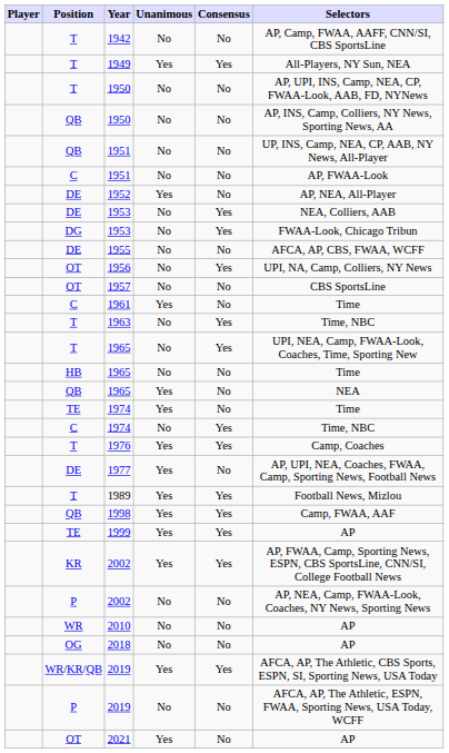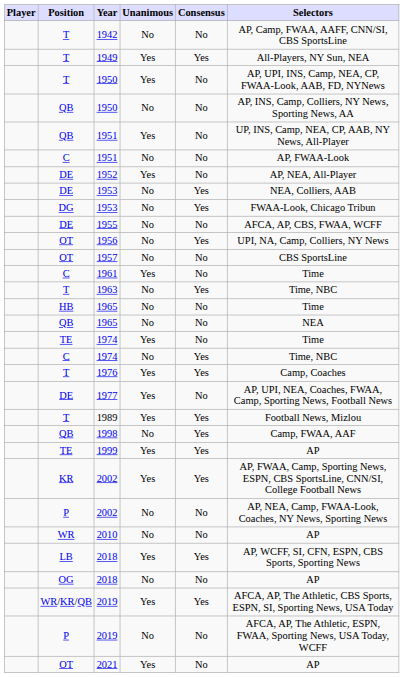 <table class="wikitable sortable" style="text-align:center">
 <tr>
 <th style="background:#ddf">Player</th>
 <th style="background:#ddf">Position</th>
 <th style="background:#ddf">Year</th>
 <th style="background:#ddf">Unanimous</th>
 <th style="background:#ddf">Consensus</th>
 <th style="background:#ddf">Selectors</th>
 </tr>
 <tr>
 <td></td>
 <td><a href='#'>T</a></td>
 <td><a href='#'>1942</a></td>
 <td>No</td>
 <td>No</td>
 <td>AP, Camp, FWAA, AAFF, CNN/SI, CBS SportsLine</td>
 </tr>
 <tr>
 <td></td>
 <td><a href='#'>T</a></td>
 <td><a href='#'>1949</a></td>
 <td>Yes</td>
 <td>Yes</td>
 <td>All-Players, NY Sun, NEA</td>
 </tr>
 <tr>
 <td><strong></strong></td>
 <td><a href='#'>T</a></td>
 <td><a href='#'>1950</a></td>
-<td>No</td>
+<td>Yes</td>
 <td>No</td>
 <td>AP, UPI, INS, Camp, NEA, CP, FWAA-Look, AAB, FD, NYNews</td>
 </tr>
 <tr>
 <td><strong></strong></td>
 <td><a href='#'>QB</a></td>
 <td><a href='#'>1950</a></td>
 <td>No</td>
 <td>No</td>
 <td>AP, INS, Camp, Colliers, NY News, Sporting News, AA</td>
 </tr>
 <tr>
 <td><strong></strong></td>
 <td><a href='#'>QB</a></td>
 <td><a href='#'>1951</a></td>
-<td>No</td>
+<td>Yes</td>
 <td>No</td>
 <td>UP, INS, Camp, NEA, CP, AAB, NY News, All-Player</td>
 </tr>
 <tr>
 <td></td>
 <td><a href='#'>C</a></td>
 <td><a href='#'>1951</a></td>
 <td>No</td>
 <td>No</td>
 <td>AP, FWAA-Look</td>
 </tr>
 <tr>
 <td></td>
 <td><a href='#'>DE</a></td>
 <td><a href='#'>1952</a></td>
 <td>Yes</td>
 <td>No</td>
 <td>AP, NEA, All-Player</td>
 </tr>
 <tr>
 <td></td>
 <td><a href='#'>DE</a></td>
 <td><a href='#'>1953</a></td>
 <td>No</td>
 <td>Yes</td>
 <td>NEA, Colliers, AAB</td>
 </tr>
 <tr>
 <td></td>
 <td><a href='#'>DG</a></td>
 <td><a href='#'>1953</a></td>
 <td>No</td>
 <td>Yes</td>
 <td>FWAA-Look, Chicago Tribun</td>
 </tr>
 <tr>
 <td></td>
 <td><a href='#'>DE</a></td>
 <td><a href='#'>1955</a></td>
 <td>No</td>
 <td>No</td>
 <td>AFCA, AP, CBS, FWAA, WCFF</td>
 </tr>
 <tr>
 <td><strong></strong></td>
 <td><a href='#'>OT</a></td>
 <td><a href='#'>1956</a></td>
 <td>No</td>
 <td>Yes</td>
 <td>UPI, NA, Camp, Colliers, NY News</td>
 </tr>
 <tr>
 <td><strong></strong></td>
 <td><a href='#'>OT</a></td>
 <td><a href='#'>1957</a></td>
 <td>No</td>
 <td>No</td>
 <td>CBS SportsLine</td>
 </tr>
 <tr>
 <td></td>
 <td><a href='#'>C</a></td>
 <td><a href='#'>1961</a></td>
 <td>Yes</td>
 <td>No</td>
 <td>Time</td>
 </tr>
 <tr>
 <td></td>
 <td><a href='#'>T</a></td>
 <td><a href='#'>1963</a></td>
 <td>No</td>
 <td>Yes</td>
 <td>Time, NBC</td>
 </tr>
 <tr>
-<td><strong></strong></td>
-<td><a href='#'>T</a></td>
-<td><a href='#'>1965</a></td>
-<td>No</td>
-<td>Yes</td>
-<td>UPI, NEA, Camp, FWAA-Look, Coaches, Time, Sporting New</td>
-</tr>
-<tr>
 <td></td>
 <td><a href='#'>HB</a></td>
 <td><a href='#'>1965</a></td>
 <td>No</td>
 <td>No</td>
 <td>Time</td>
 </tr>
 <tr>
 <td></td>
 <td><a href='#'>QB</a></td>
 <td><a href='#'>1965</a></td>
-<td>Yes</td>
+<td>No</td>
 <td>No</td>
 <td>NEA</td>
 </tr>
 <tr>
 <td></td>
 <td><a href='#'>TE</a></td>
 <td><a href='#'>1974</a></td>
 <td>Yes</td>
 <td>No</td>
 <td>Time</td>
 </tr>
 <tr>
 <td></td>
 <td><a href='#'>C</a></td>
 <td><a href='#'>1974</a></td>
 <td>No</td>
 <td>Yes</td>
 <td>Time, NBC</td>
 </tr>
 <tr>
 <td></td>
 <td><a href='#'>T</a></td>
 <td><a href='#'>1976</a></td>
 <td>Yes</td>
 <td>Yes</td>
 <td>Camp, Coaches</td>
 </tr>
 <tr>
 <td><strong></strong></td>
 <td><a href='#'>DE</a></td>
 <td><a href='#'>1977</a></td>
 <td>Yes</td>
 <td>No</td>
 <td>AP, UPI, NEA, Coaches, FWAA, Camp, Sporting News, Football News</td>
 </tr>
 <tr>
 <td></td>
 <td><a href='#'>T</a></td>
 <td>1989</td>
 <td>Yes</td>
 <td>Yes</td>
 <td>Football News, Mizlou</td>
 </tr>
 <tr>
 <td></td>
 <td><a href='#'>QB</a></td>
 <td><a href='#'>1998</a></td>
-<td>Yes</td>
+<td>No</td>
 <td>Yes</td>
 <td>Camp, FWAA, AAF</td>
 </tr>
 <tr>
 <td><strong></strong></td>
 <td><a href='#'>TE</a></td>
 <td><a href='#'>1999</a></td>
 <td>Yes</td>
 <td>Yes</td>
 <td>AP</td>
 </tr>
 <tr>
 <td><strong></strong></td>
 <td><a href='#'>KR</a></td>
 <td><a href='#'>2002</a></td>
 <td>Yes</td>
 <td>Yes</td>
 <td>AP, FWAA, Camp, Sporting News, ESPN, CBS SportsLine, CNN/SI, College Football News</td>
 </tr>
 <tr>
 <td></td>
 <td><a href='#'>P</a></td>
 <td><a href='#'>2002</a></td>
 <td>No</td>
 <td>No</td>
 <td>AP, NEA, Camp, FWAA-Look, Coaches, NY News, Sporting News</td>
 </tr>
 <tr>
 <td></td>
 <td><a href='#'>WR</a></td>
 <td><a href='#'>2010</a></td>
 <td>No</td>
 <td>No</td>
 <td>AP</td>
 </tr>
 <tr>
+<td><strong></strong></td>
+<td><a href='#'>LB</a></td>
+<td><a href='#'>2018</a></td>
+<td>Yes</td>
+<td>Yes</td>
+<td>AP, WCFF, SI, CFN, ESPN, CBS Sports, Sporting News</td>
+</tr>
+<tr>
 <td></td>
 <td><a href='#'>OG</a></td>
 <td><a href='#'>2018</a></td>
 <td>No</td>
 <td>No</td>
 <td>AP</td>
 </tr>
 <tr>
 <td><strong></strong></td>
 <td><a href='#'>WR</a>/<a href='#'>KR</a>/<a href='#'>QB</a></td>
 <td><a href='#'>2019</a></td>
 <td>Yes</td>
 <td>Yes</td>
 <td>AFCA, AP, The Athletic, CBS Sports, ESPN, SI, Sporting News, USA Today</td>
 </tr>
 <tr>
 <td><strong></strong></td>
 <td><a href='#'>P</a></td>
 <td><a href='#'>2019</a></td>
 <td>No</td>
 <td>No</td>
 <td>AFCA, AP, The Athletic, ESPN, FWAA, Sporting News, USA Today, WCFF</td>
 </tr>
 <tr>
 <td><strong></strong></td>
 <td><a href='#'>OT</a></td>
 <td><a href='#'>2021</a></td>
 <td>Yes</td>
 <td>No</td>
 <td>AP</td>
 </tr>
 </table>
